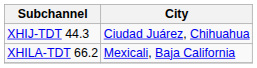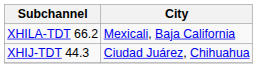 <table class="wikitable sortable">
 <tr>
 <th>Subchannel</th>
 <th>City</th>
 </tr>
 <tr>
+<td><a href='#'>XHILA-TDT</a> 66.2</td>
+<td><a href='#'>Mexicali</a>, <a href='#'>Baja California</a></td>
+</tr>
+<tr>
 <td><a href='#'>XHIJ-TDT</a> 44.3</td>
 <td><a href='#'>Ciudad Juárez</a>, <a href='#'>Chihuahua</a></td>
 </tr>
 <tr>
-<td><a href='#'>XHILA-TDT</a> 66.2</td>
-<td><a href='#'>Mexicali</a>, <a href='#'>Baja California</a></td>
-</tr>
-<tr>
 </tr>
 </table>
